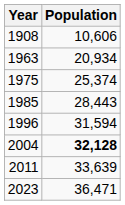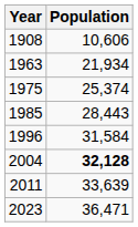 <table class="wikitable" style="line-height:1.1em;">
 <tr>
 <th>Year</th>
 <th>Population</th>
 </tr>
 <tr align="right">
 <td>1908</td>
 <td>10,606</td>
 </tr>
 <tr align="right">
 <td>1963</td>
-<td>20,934</td>
+<td>21,934</td>
 </tr>
 <tr align="right">
 <td>1975</td>
 <td>25,374</td>
 </tr>
 <tr align="right">
 <td>1985</td>
 <td>28,443</td>
 </tr>
 <tr align="right">
 <td>1996</td>
-<td>31,594</td>
+<td>31,584</td>
 </tr>
 <tr align="right">
 <td>2004</td>
 <td><strong>32,128</strong></td>
 </tr>
 <tr align="right">
 <td>2011</td>
 <td>33,639</td>
 </tr>
 <tr align="right">
 <td>2023</td>
 <td>36,471</td>
 </tr>
 </table>
